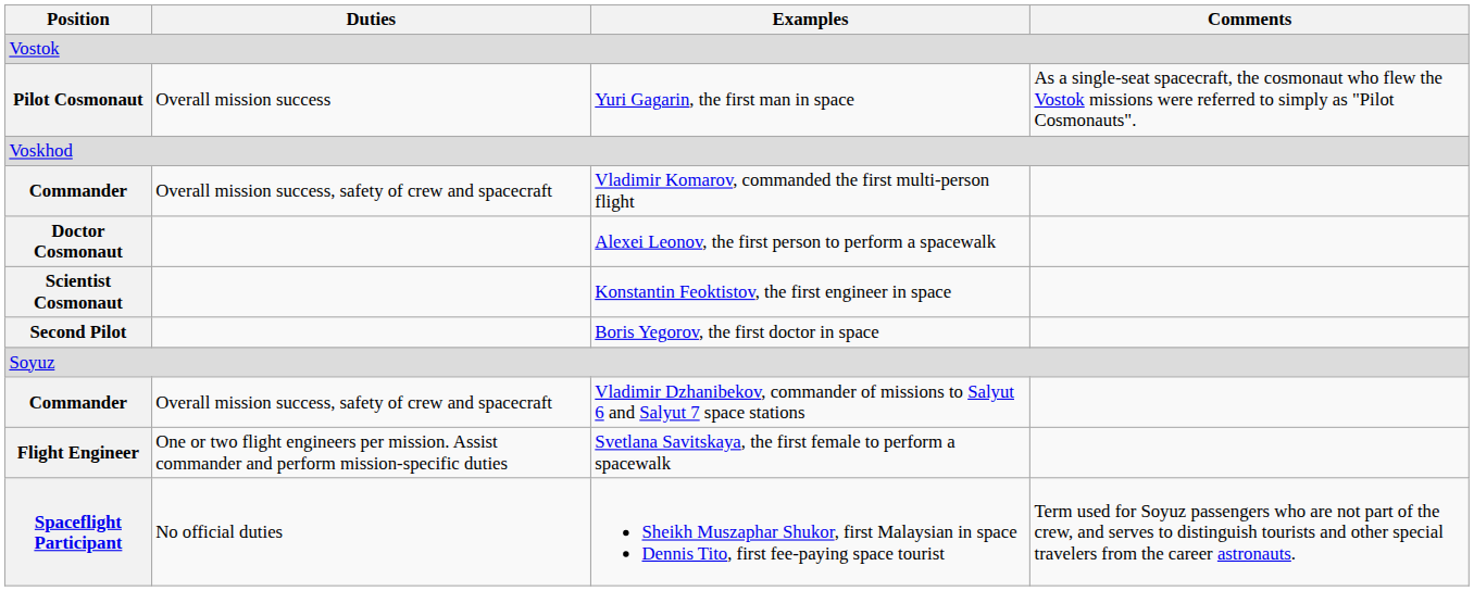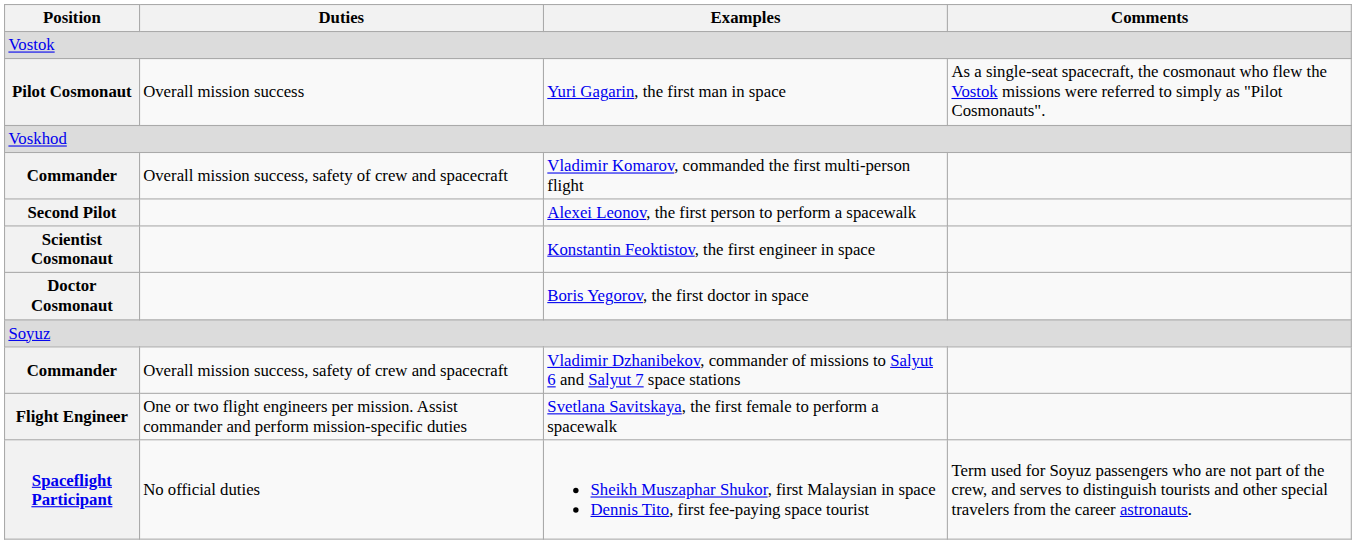 <table class="wikitable" style="font-size:97%;">
 <tr>
 <th style="width:10%;">Position</th>
 <th style="width:30%;">Duties</th>
 <th style="width:30%;">Examples</th>
 <th style="width:30%;">Comments</th>
 </tr>
 <tr>
 <td colspan="4" style="background:Gainsboro;"><a href='#'>Vostok</a></td>
 </tr>
 <tr>
 <th>Pilot Cosmonaut</th>
 <td>Overall mission success</td>
 <td><a href='#'>Yuri Gagarin</a>, the first man in space</td>
 <td>As a single-seat spacecraft, the cosmonaut who flew the <a href='#'>Vostok</a> missions were referred to simply as "Pilot Cosmonauts".</td>
 </tr>
 <tr>
 <td colspan="4" style="background:Gainsboro;"><a href='#'>Voskhod</a></td>
 </tr>
 <tr>
 <th>Commander</th>
 <td>Overall mission success, safety of crew and spacecraft</td>
 <td><a href='#'>Vladimir Komarov</a>, commanded the first multi-person flight</td>
 <td></td>
 </tr>
 <tr>
-<th>Doctor Cosmonaut</th>
+<th>Second Pilot</th>
 <td></td>
 <td><a href='#'>Alexei Leonov</a>, the first person to perform a spacewalk</td>
 <td></td>
 </tr>
 <tr>
 <th>Scientist Cosmonaut</th>
 <td></td>
 <td><a href='#'>Konstantin Feoktistov</a>, the first engineer in space</td>
 <td></td>
 </tr>
 <tr>
-<th>Second Pilot</th>
+<th>Doctor Cosmonaut</th>
 <td></td>
 <td><a href='#'>Boris Yegorov</a>, the first doctor in space</td>
 <td></td>
 </tr>
 <tr>
 <td colspan="4" style="background:Gainsboro;"><a href='#'>Soyuz</a></td>
 </tr>
 <tr>
 <th>Commander</th>
 <td>Overall mission success, safety of crew and spacecraft</td>
 <td><a href='#'>Vladimir Dzhanibekov</a>, commander of missions to <a href='#'>Salyut 6</a> and <a href='#'>Salyut 7</a> space stations</td>
 <td></td>
 </tr>
 <tr>
 <th>Flight Engineer</th>
 <td>One or two flight engineers per mission. Assist commander and perform mission-specific duties</td>
 <td><a href='#'>Svetlana Savitskaya</a>, the first female to perform a spacewalk</td>
 <td></td>
 </tr>
 <tr>
 <th><a href='#'>Spaceflight Participant</a></th>
 <td>No official duties</td>
 <td><br><ul><li><a href='#'>Sheikh Muszaphar Shukor</a>, first Malaysian in space</li><li><a href='#'>Dennis Tito</a>, first fee-paying space tourist</li></ul></td>
 <td>Term used for Soyuz passengers who are not part of the crew, and serves to distinguish tourists and other special travelers from the career <a href='#'>astronauts</a>.</td>
 </tr>
 </table>
